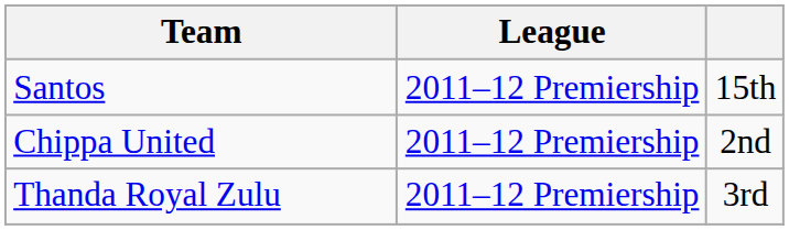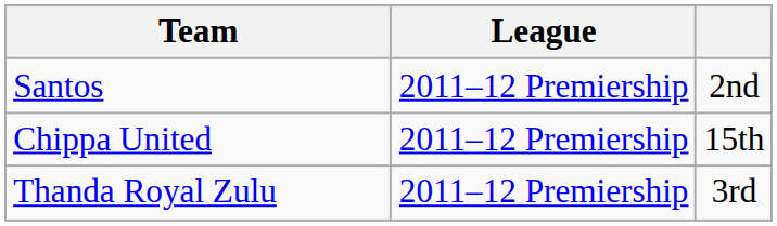 <table class="wikitable" style="text-align: center;">
 <tr>
 <th width="175">Team</th>
 <th width"175">League</th>
 <th width="20"></th>
 </tr>
 <tr>
 <td align="left"><a href='#'>Santos</a></td>
 <td><a href='#'>2011–12 Premiership</a></td>
-<td>15th</td>
+<td>2nd</td>
 </tr>
 <tr>
 <td align="left"><a href='#'>Chippa United</a></td>
 <td><a href='#'>2011–12 Premiership</a></td>
-<td>2nd</td>
+<td>15th</td>
 </tr>
 <tr>
 <td align="left"><a href='#'>Thanda Royal Zulu</a></td>
 <td><a href='#'>2011–12 Premiership</a></td>
 <td>3rd</td>
 </tr>
 </table>
